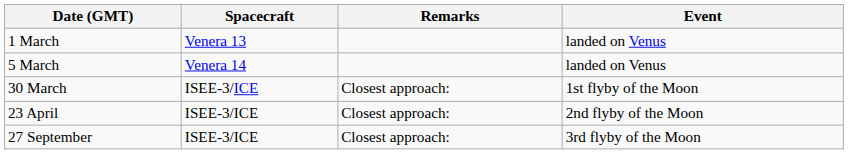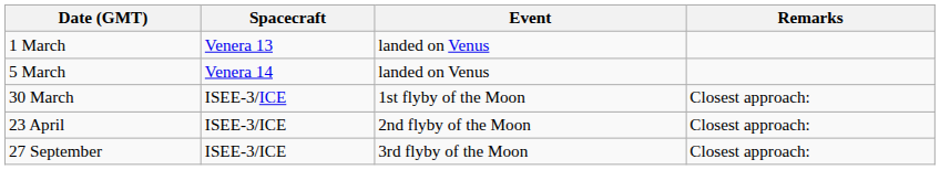 <table class=wikitable width="100%">
 <tr>
 <th>Date (GMT)</th>
 <th>Spacecraft</th>
+<th>Event</th>
 <th>Remarks</th>
-<th>Event</th>
 </tr>
 <tr>
 <td>1 March</td>
 <td><a href='#'>Venera 13</a></td>
+<td>landed on <a href='#'>Venus</a></td>
 <td></td>
-<td>landed on <a href='#'>Venus</a></td>
 </tr>
 <tr>
 <td>5 March</td>
 <td><a href='#'>Venera 14</a></td>
+<td>landed on Venus</td>
 <td></td>
-<td>landed on Venus</td>
 </tr>
 <tr>
 <td>30 March</td>
 <td>ISEE-3/<a href='#'>ICE</a></td>
+<td>1st flyby of the Moon</td>
 <td>Closest approach: </td>
-<td>1st flyby of the Moon</td>
 </tr>
 <tr>
 <td>23 April</td>
 <td>ISEE-3/ICE</td>
+<td>2nd flyby of the Moon</td>
 <td>Closest approach: </td>
-<td>2nd flyby of the Moon</td>
 </tr>
 <tr>
 <td>27 September</td>
 <td>ISEE-3/ICE</td>
+<td>3rd flyby of the Moon</td>
 <td>Closest approach: </td>
-<td>3rd flyby of the Moon</td>
 </tr>
 </table>
